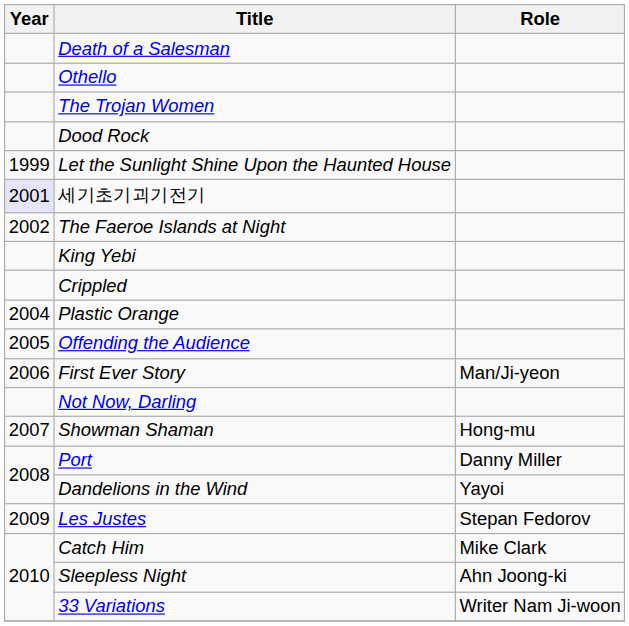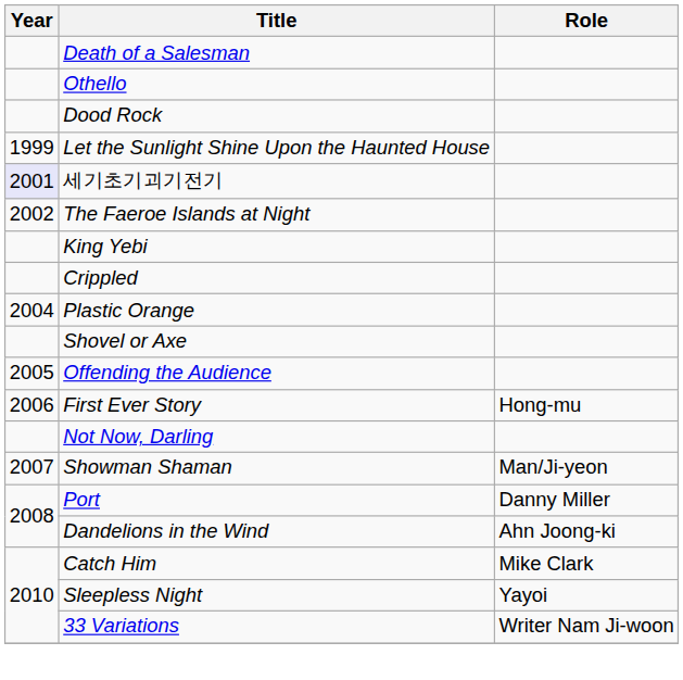 <table class="wikitable sortable">
 <tr>
 <th>Year</th>
 <th>Title</th>
 <th>Role</th>
 </tr>
 <tr>
 <td></td>
 <td><em><a href='#'>Death of a Salesman</a></em></td>
 <td></td>
 </tr>
 <tr>
 <td></td>
 <td><em><a href='#'>Othello</a></em></td>
-</tr>
-<tr>
-<td></td>
-<td><em><a href='#'>The Trojan Women</a></em></td>
-<td></td>
 </tr>
 <tr>
 <td></td>
 <td><em>Dood Rock</em></td>
 <td></td>
 </tr>
 <tr>
 <td>1999</td>
 <td><em>Let the Sunlight Shine Upon the Haunted House</em> </td>
 <td></td>
 </tr>
 <tr>
 <td style="background: lavender;">2001</td>
 <td>세기초기괴기전기</td>
 <td></td>
 </tr>
 <tr>
 <td>2002</td>
 <td><em>The Faeroe Islands at Night</em> </td>
 <td></td>
 </tr>
 <tr>
 <td></td>
 <td><em>King Yebi</em> </td>
 <td></td>
 </tr>
 <tr>
 <td></td>
 <td><em>Crippled</em> </td>
 <td></td>
 </tr>
 <tr>
 <td>2004</td>
 <td><em>Plastic Orange</em></td>
 <td></td>
 </tr>
 <tr>
+<td></td>
+<td><em>Shovel or Axe</em> </td>
+<td></td>
+</tr>
+<tr>
 <td>2005</td>
 <td><em><a href='#'>Offending the Audience</a></em></td>
 <td></td>
 </tr>
 <tr>
 <td>2006</td>
 <td><em>First Ever Story</em> </td>
-<td>Man/Ji-yeon</td>
+<td>Hong-mu</td>
 </tr>
 <tr>
 <td></td>
 <td><em><a href='#'>Not Now, Darling</a></em></td>
 <td></td>
 </tr>
 <tr>
 <td>2007</td>
 <td><em>Showman Shaman</em></td>
-<td>Hong-mu</td>
+<td>Man/Ji-yeon</td>
 </tr>
 <tr>
 <td rowspan=2>2008</td>
 <td><em><a href='#'>Port</a></em></td>
 <td>Danny Miller</td>
 </tr>
 <tr>
 <td><em>Dandelions in the Wind</em> </td>
-<td>Yayoi</td>
-</tr>
-<tr>
-<td>2009</td>
-<td><em><a href='#'>Les Justes</a></em></td>
-<td>Stepan Fedorov</td>
+<td>Ahn Joong-ki</td>
 </tr>
 <tr>
 <td rowspan=3>2010</td>
 <td><em>Catch Him</em> </td>
 <td>Mike Clark</td>
 </tr>
 <tr>
 <td><em>Sleepless Night</em></td>
-<td>Ahn Joong-ki</td>
+<td>Yayoi</td>
 </tr>
 <tr>
 <td><em><a href='#'>33 Variations</a></em></td>
 <td>Writer Nam Ji-woon</td>
 </tr>
 <tr>
 </tr>
 </table>
